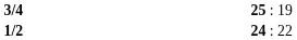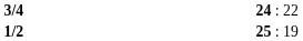 <table style="text-align:center" width=550>
 <tr>
 <th width=10%></th>
 <th width=35%></th>
 <th width=10%></th>
 <th width=35%></th>
 <th width=5%></th>
 </tr>
 <tr>
 <td align="left"><strong>3/4</strong></td>
 <td align="right"><strong></strong></td>
-<td><strong>25</strong> : 19</td>
+<td><strong>24</strong> : 22</td>
 <td align="left"></td>
 </tr>
 <tr>
 <td align="left"><strong>1/2</strong></td>
 <td align="right"><strong></strong></td>
-<td><strong>24</strong> : 22</td>
+<td><strong>25</strong> : 19</td>
 <td align="left"></td>
 </tr>
 </table>
